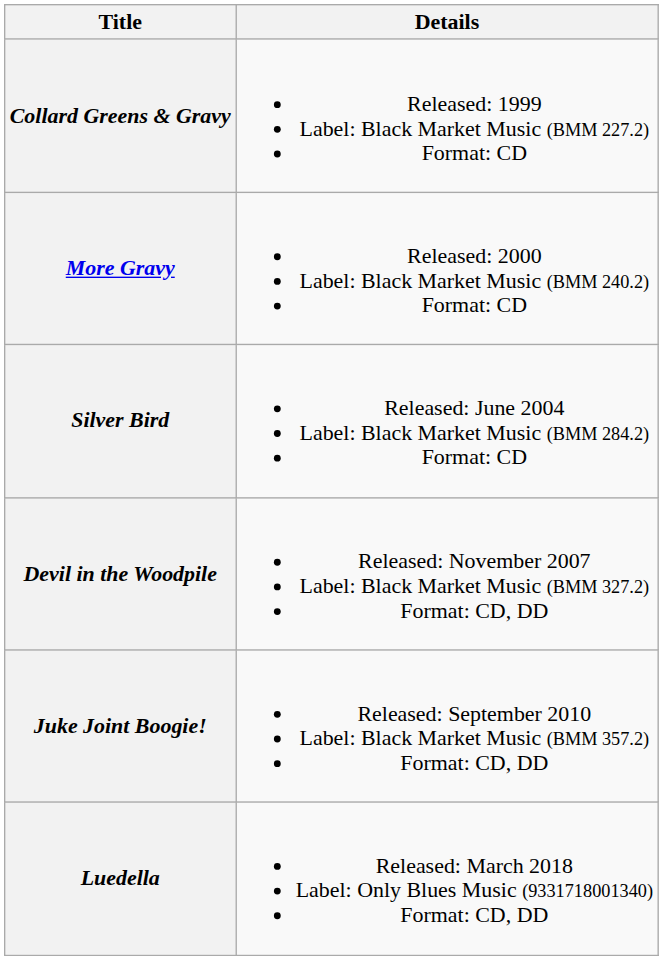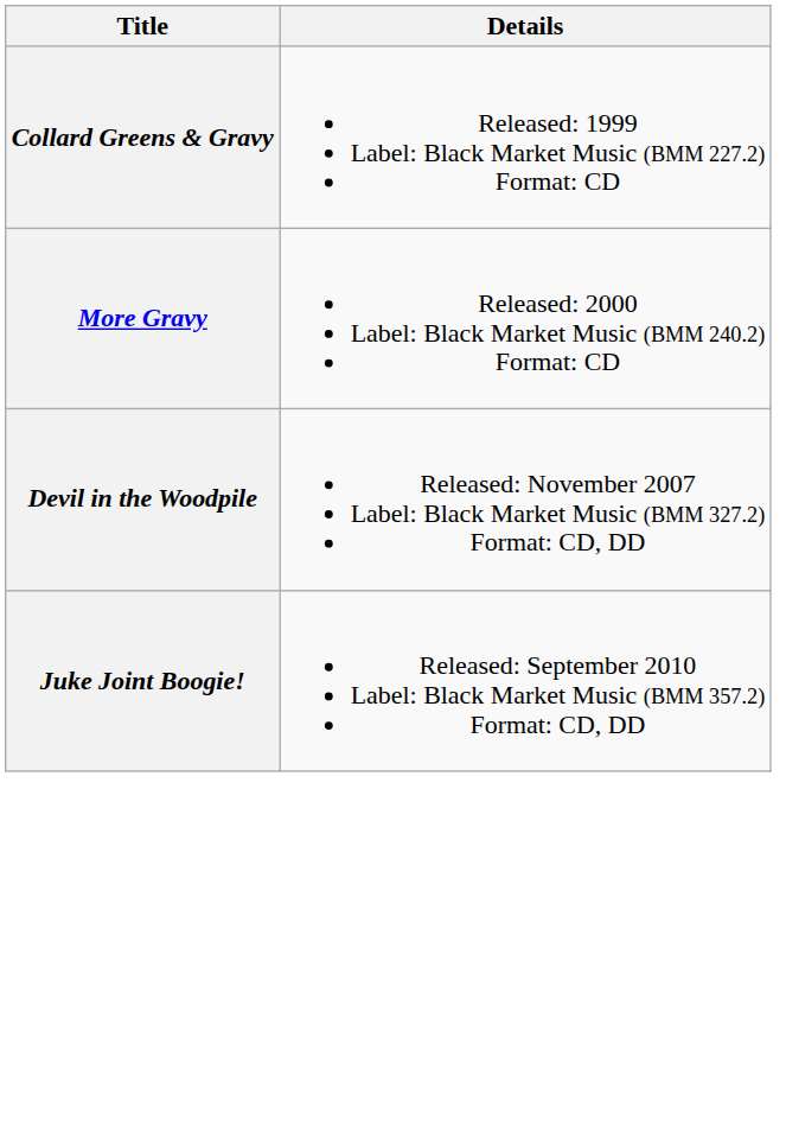 <table class="wikitable plainrowheaders" style="text-align:center;" border="1">
 <tr>
 <th>Title</th>
 <th>Details</th>
 </tr>
 <tr>
 <th scope="row"><em>Collard Greens & Gravy</em></th>
 <td><br><ul><li>Released: 1999</li><li>Label: Black Market Music <small>(BMM 227.2)</small></li><li>Format: CD</li></ul></td>
 </tr>
 <tr>
 <th scope="row"><em><a href='#'>More Gravy</a></em></th>
 <td><br><ul><li>Released: 2000</li><li>Label: Black Market Music <small>(BMM 240.2)</small></li><li>Format: CD</li></ul></td>
 </tr>
 <tr>
-<th scope="row"><em>Silver Bird</em></th>
-<td><br><ul><li>Released: June 2004</li><li>Label: Black Market Music <small>(BMM 284.2)</small></li><li>Format: CD</li></ul></td>
-</tr>
-<tr>
 <th scope="row"><em>Devil in the Woodpile</em></th>
 <td><br><ul><li>Released: November 2007</li><li>Label: Black Market Music <small>(BMM 327.2)</small></li><li>Format: CD, DD</li></ul></td>
 </tr>
 <tr>
 <th scope="row"><em>Juke Joint Boogie!</em></th>
 <td><br><ul><li>Released: September 2010</li><li>Label: Black Market Music <small>(BMM 357.2)</small></li><li>Format: CD, DD</li></ul></td>
 </tr>
-<tr>
-<th scope="row"><em>Luedella</em></th>
-<td><br><ul><li>Released: March 2018</li><li>Label: Only Blues Music <small>(9331718001340)</small></li><li>Format: CD, DD</li></ul></td>
-</tr>
 </table>
